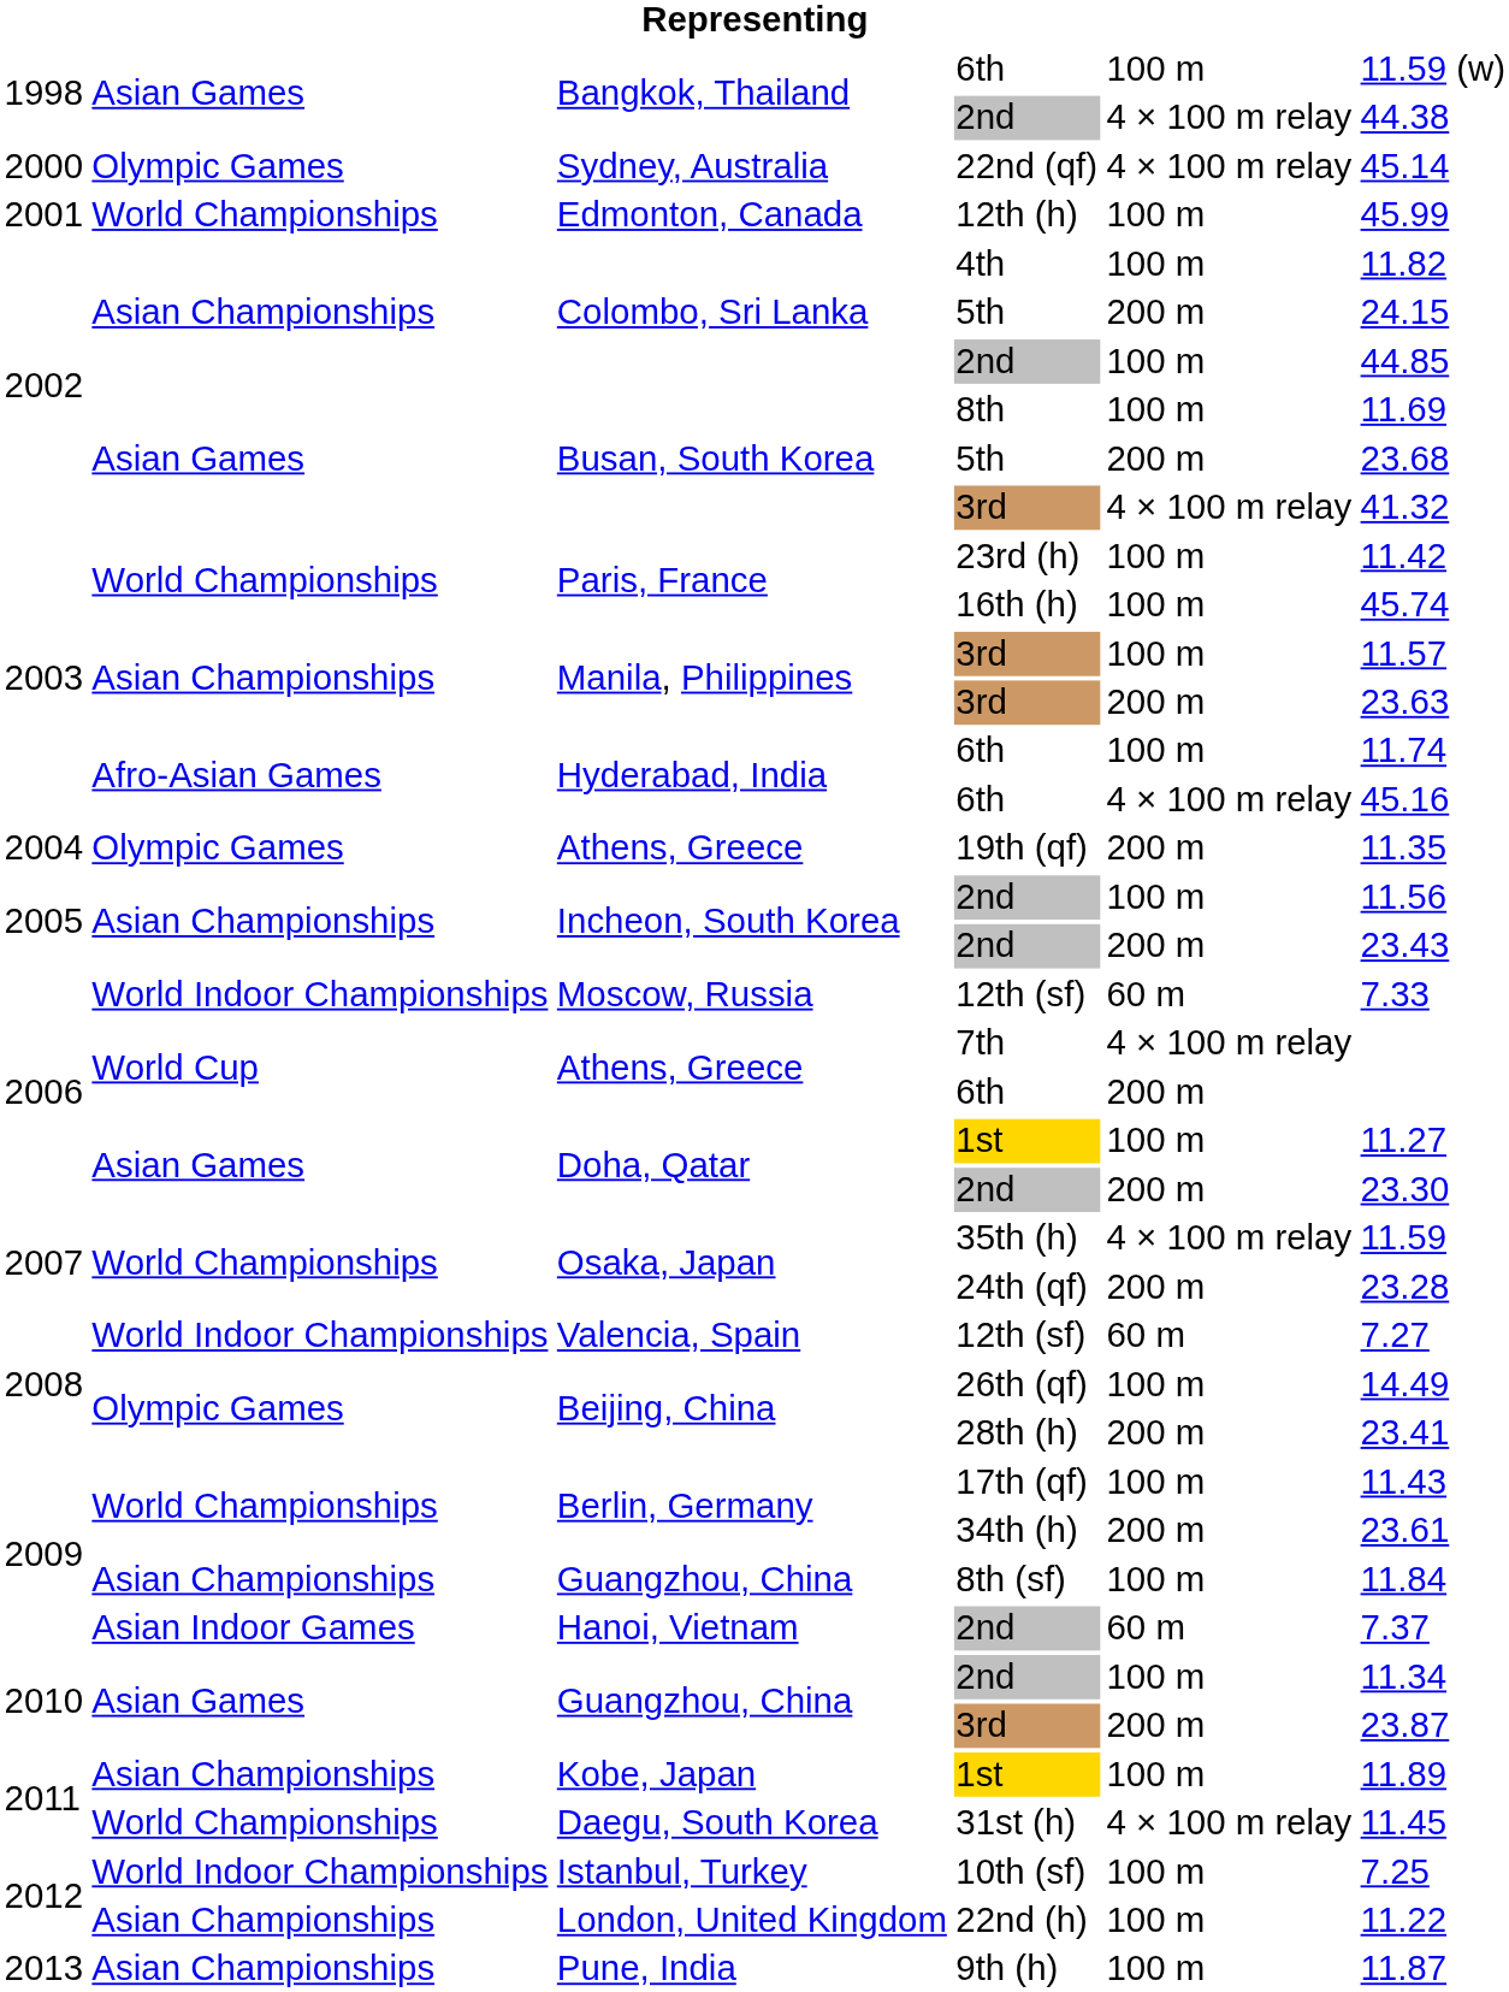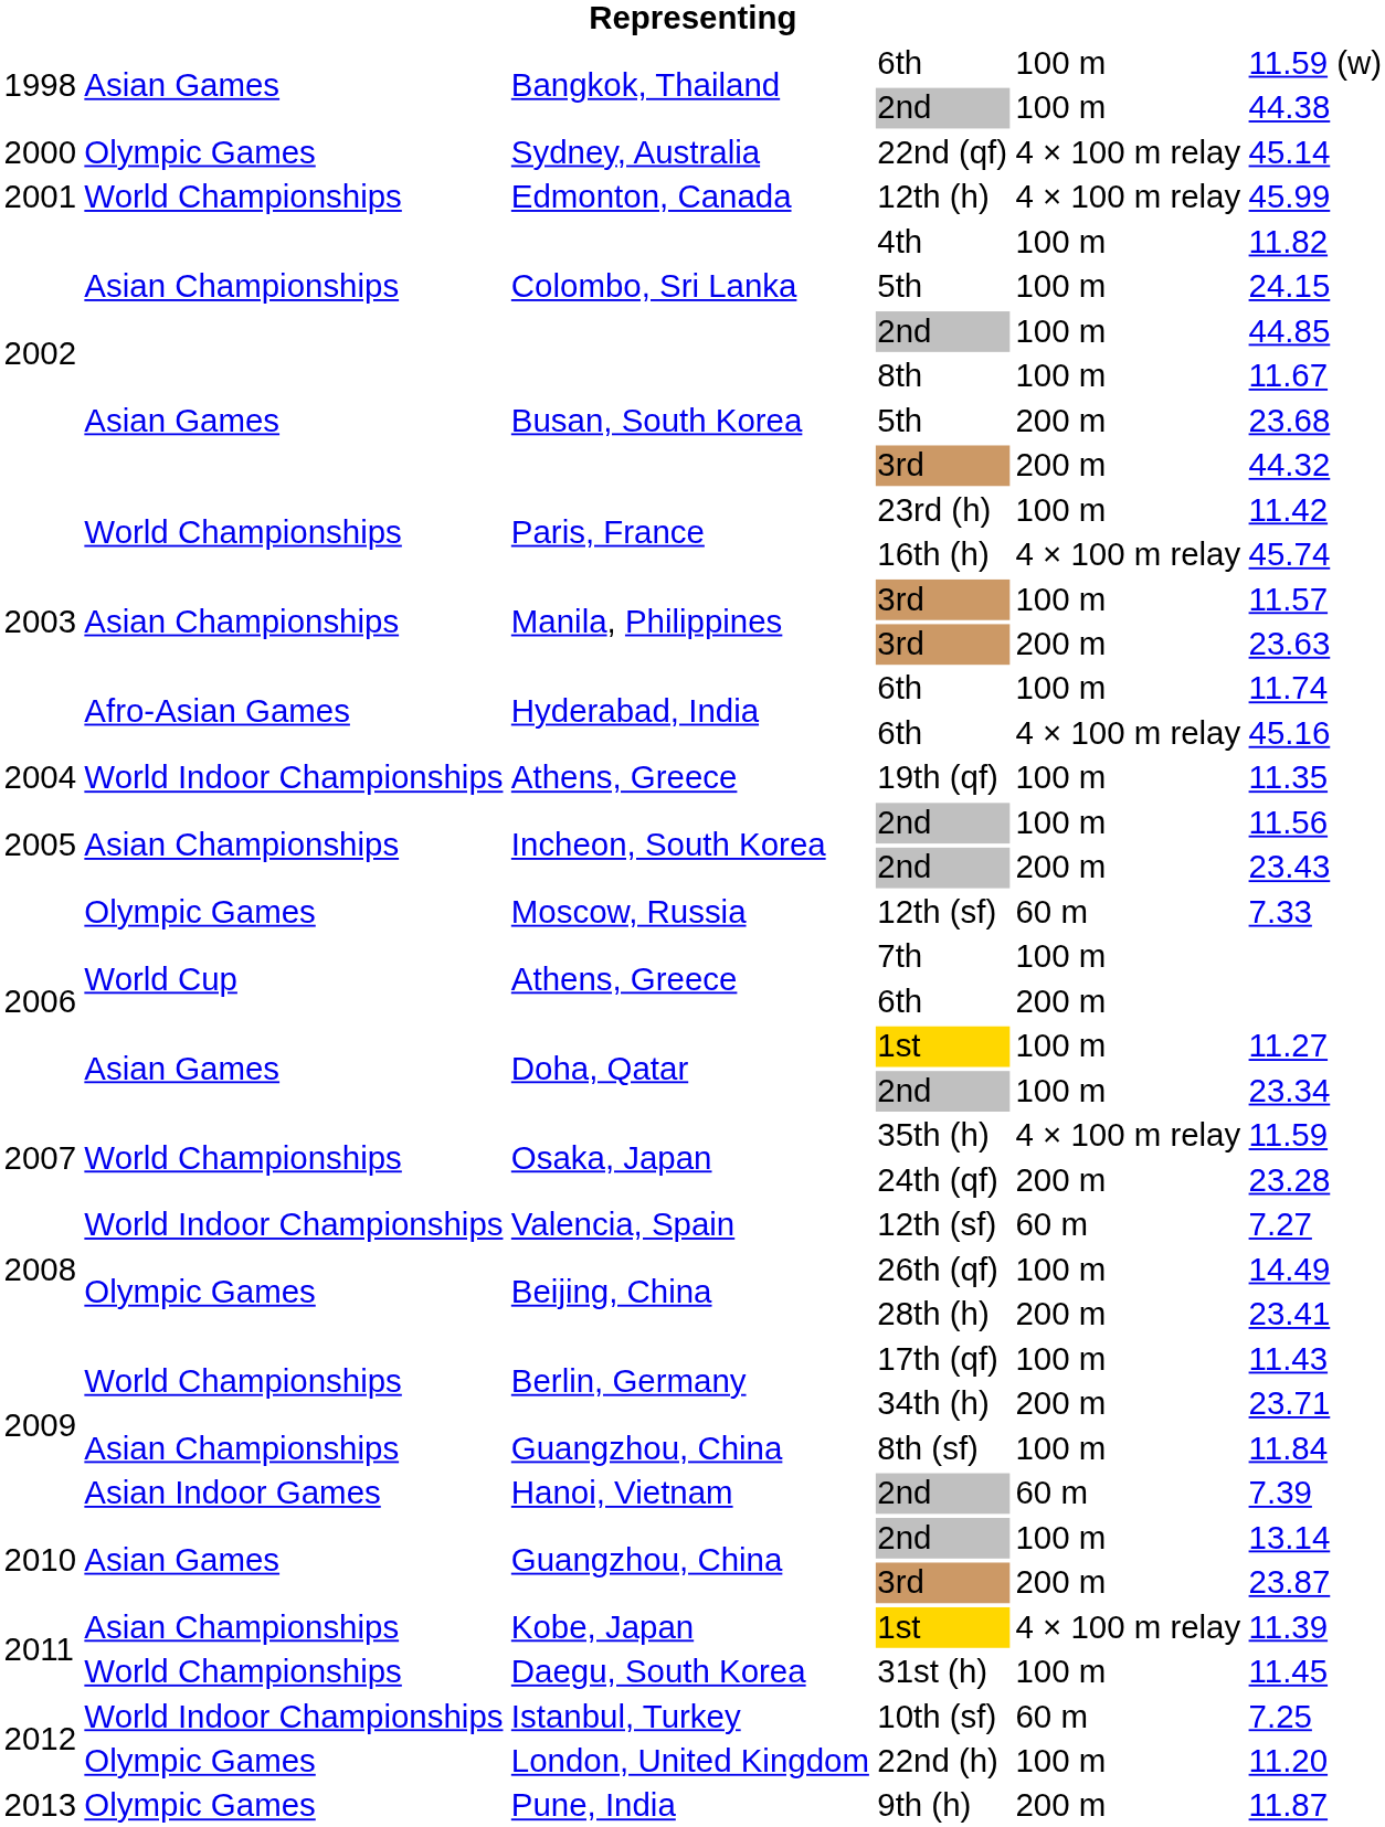 <table>
 <tr>
 <th colspan="6">Representing </th>
 </tr>
 <tr>
 <td rowspan=2>1998</td>
 <td rowspan=2><a href='#'>Asian Games</a></td>
 <td rowspan=2><a href='#'>Bangkok, Thailand</a></td>
 <td>6th</td>
 <td>100 m</td>
 <td><a href='#'>11.59</a> (w)</td>
 </tr>
 <tr>
 <td bgcolor=silver>2nd</td>
-<td>4 × 100 m relay</td>
+<td>100 m</td>
 <td><a href='#'>44.38</a></td>
 </tr>
 <tr>
 <td>2000</td>
 <td><a href='#'>Olympic Games</a></td>
 <td><a href='#'>Sydney, Australia</a></td>
 <td>22nd (qf)</td>
 <td>4 × 100 m relay</td>
 <td><a href='#'>45.14</a></td>
 </tr>
 <tr>
 <td>2001</td>
 <td><a href='#'>World Championships</a></td>
 <td><a href='#'>Edmonton, Canada</a></td>
 <td>12th (h)</td>
-<td>100 m</td>
+<td>4 × 100 m relay</td>
 <td><a href='#'>45.99</a></td>
 </tr>
 <tr>
 <td rowspan=6>2002</td>
 <td rowspan=3><a href='#'>Asian Championships</a></td>
 <td rowspan=3><a href='#'>Colombo, Sri Lanka</a></td>
 <td>4th</td>
 <td>100 m</td>
 <td><a href='#'>11.82</a></td>
 </tr>
 <tr>
 <td>5th</td>
-<td>200 m</td>
+<td>100 m</td>
 <td><a href='#'>24.15</a></td>
 </tr>
 <tr>
 <td bgcolor=silver>2nd</td>
 <td>100 m</td>
 <td><a href='#'>44.85</a></td>
 </tr>
 <tr>
 <td rowspan=3><a href='#'>Asian Games</a></td>
 <td rowspan=3><a href='#'>Busan, South Korea</a></td>
 <td>8th</td>
 <td>100 m</td>
-<td><a href='#'>11.69</a></td>
+<td><a href='#'>11.67</a></td>
 </tr>
 <tr>
 <td>5th</td>
 <td>200 m</td>
 <td><a href='#'>23.68</a></td>
 </tr>
 <tr>
 <td bgcolor="cc9966">3rd</td>
-<td>4 × 100 m relay</td>
-<td><a href='#'>41.32</a></td>
+<td>200 m</td>
+<td><a href='#'>44.32</a></td>
 </tr>
 <tr>
 <td rowspan=6>2003</td>
 <td rowspan=2><a href='#'>World Championships</a></td>
 <td rowspan=2><a href='#'>Paris, France</a></td>
 <td>23rd (h)</td>
 <td>100 m</td>
 <td><a href='#'>11.42</a></td>
 </tr>
 <tr>
 <td>16th (h)</td>
-<td>100 m</td>
+<td>4 × 100 m relay</td>
 <td><a href='#'>45.74</a></td>
 </tr>
 <tr>
 <td rowspan=2><a href='#'>Asian Championships</a></td>
 <td rowspan=2><a href='#'>Manila</a>, <a href='#'>Philippines</a></td>
 <td bgcolor="cc9966">3rd</td>
 <td>100 m</td>
 <td><a href='#'>11.57</a></td>
 </tr>
 <tr>
 <td bgcolor="cc9966">3rd</td>
 <td>200 m</td>
 <td><a href='#'>23.63</a></td>
 </tr>
 <tr>
 <td rowspan=2><a href='#'>Afro-Asian Games</a></td>
 <td rowspan=2><a href='#'>Hyderabad, India</a></td>
 <td>6th</td>
 <td>100 m</td>
 <td><a href='#'>11.74</a></td>
 </tr>
 <tr>
 <td>6th</td>
 <td>4 × 100 m relay</td>
 <td><a href='#'>45.16</a></td>
 </tr>
 <tr>
 <td>2004</td>
-<td><a href='#'>Olympic Games</a></td>
+<td><a href='#'>World Indoor Championships</a></td>
 <td><a href='#'>Athens, Greece</a></td>
 <td>19th (qf)</td>
-<td>200 m</td>
+<td>100 m</td>
 <td><a href='#'>11.35</a></td>
 </tr>
 <tr>
 <td rowspan=2>2005</td>
 <td rowspan=2><a href='#'>Asian Championships</a></td>
 <td rowspan=2><a href='#'>Incheon, South Korea</a></td>
 <td bgcolor="silver">2nd</td>
 <td>100 m</td>
 <td><a href='#'>11.56</a></td>
 </tr>
 <tr>
 <td bgcolor="silver">2nd</td>
 <td>200 m</td>
 <td><a href='#'>23.43</a></td>
 </tr>
 <tr>
 <td rowspan=5>2006</td>
-<td><a href='#'>World Indoor Championships</a></td>
+<td><a href='#'>Olympic Games</a></td>
 <td><a href='#'>Moscow, Russia</a></td>
 <td>12th (sf)</td>
 <td>60 m</td>
 <td><a href='#'>7.33</a></td>
 </tr>
 <tr>
 <td rowspan=2><a href='#'>World Cup</a></td>
 <td rowspan=2><a href='#'>Athens, Greece</a></td>
 <td>7th</td>
-<td>4 × 100 m relay</td>
+<td>100 m</td>
 <td></td>
 </tr>
 <tr>
 <td>6th</td>
 <td>200 m</td>
 <td></td>
 </tr>
 <tr>
 <td rowspan=2><a href='#'>Asian Games</a></td>
 <td rowspan=2><a href='#'>Doha, Qatar</a></td>
 <td bgcolor="gold">1st</td>
 <td>100 m</td>
 <td><a href='#'>11.27</a></td>
 </tr>
 <tr>
 <td bgcolor="silver">2nd</td>
-<td>200 m</td>
-<td><a href='#'>23.30</a></td>
+<td>100 m</td>
+<td><a href='#'>23.34</a></td>
 </tr>
 <tr>
 <td rowspan=2>2007</td>
 <td rowspan=2><a href='#'>World Championships</a></td>
 <td rowspan=2><a href='#'>Osaka, Japan</a></td>
 <td>35th (h)</td>
 <td>4 × 100 m relay</td>
 <td><a href='#'>11.59</a></td>
 </tr>
 <tr>
 <td>24th (qf)</td>
 <td>200 m</td>
 <td><a href='#'>23.28</a></td>
 </tr>
 <tr>
 <td rowspan=3>2008</td>
 <td><a href='#'>World Indoor Championships</a></td>
 <td><a href='#'>Valencia, Spain</a></td>
 <td>12th (sf)</td>
 <td>60 m</td>
 <td><a href='#'>7.27</a></td>
 </tr>
 <tr>
 <td rowspan=2><a href='#'>Olympic Games</a></td>
 <td rowspan=2><a href='#'>Beijing, China</a></td>
 <td>26th (qf)</td>
 <td>100 m</td>
 <td><a href='#'>14.49</a></td>
 </tr>
 <tr>
 <td>28th (h)</td>
 <td>200 m</td>
 <td><a href='#'>23.41</a></td>
 </tr>
 <tr>
 <td rowspan=4>2009</td>
 <td rowspan=2><a href='#'>World Championships</a></td>
 <td rowspan=2><a href='#'>Berlin, Germany</a></td>
 <td>17th (qf)</td>
 <td>100 m</td>
 <td><a href='#'>11.43</a></td>
 </tr>
 <tr>
 <td>34th (h)</td>
 <td>200 m</td>
-<td><a href='#'>23.61</a></td>
+<td><a href='#'>23.71</a></td>
 </tr>
 <tr>
 <td><a href='#'>Asian Championships</a></td>
 <td><a href='#'>Guangzhou, China</a></td>
 <td>8th (sf)</td>
 <td>100 m</td>
 <td><a href='#'>11.84</a></td>
 </tr>
 <tr>
 <td><a href='#'>Asian Indoor Games</a></td>
 <td><a href='#'>Hanoi, Vietnam</a></td>
 <td bgcolor="silver">2nd</td>
 <td>60 m</td>
-<td><a href='#'>7.37</a></td>
+<td><a href='#'>7.39</a></td>
 </tr>
 <tr>
 <td rowspan=2>2010</td>
 <td rowspan=2><a href='#'>Asian Games</a></td>
 <td rowspan=2><a href='#'>Guangzhou, China</a></td>
 <td bgcolor="silver">2nd</td>
 <td>100 m</td>
-<td><a href='#'>11.34</a></td>
+<td><a href='#'>13.14</a></td>
 </tr>
 <tr>
 <td bgcolor="cc9966">3rd</td>
 <td>200 m</td>
 <td><a href='#'>23.87</a></td>
 </tr>
 <tr>
 <td rowspan=2>2011</td>
 <td><a href='#'>Asian Championships</a></td>
 <td><a href='#'>Kobe, Japan</a></td>
 <td bgcolor="gold">1st</td>
-<td>100 m</td>
-<td><a href='#'>11.89</a></td>
+<td>4 × 100 m relay</td>
+<td><a href='#'>11.39</a></td>
 </tr>
 <tr>
 <td><a href='#'>World Championships</a></td>
 <td><a href='#'>Daegu, South Korea</a></td>
 <td>31st (h)</td>
-<td>4 × 100 m relay</td>
+<td>100 m</td>
 <td><a href='#'>11.45</a></td>
 </tr>
 <tr>
 <td rowspan=2>2012</td>
 <td><a href='#'>World Indoor Championships</a></td>
 <td><a href='#'>Istanbul, Turkey</a></td>
 <td>10th (sf)</td>
-<td>100 m</td>
+<td>60 m</td>
 <td><a href='#'>7.25</a></td>
 </tr>
 <tr>
-<td><a href='#'>Asian Championships</a></td>
+<td><a href='#'>Olympic Games</a></td>
 <td><a href='#'>London, United Kingdom</a></td>
 <td>22nd (h)</td>
 <td>100 m</td>
-<td><a href='#'>11.22</a></td>
+<td><a href='#'>11.20</a></td>
 </tr>
 <tr>
 <td>2013</td>
-<td><a href='#'>Asian Championships</a></td>
+<td><a href='#'>Olympic Games</a></td>
 <td><a href='#'>Pune, India</a></td>
 <td>9th (h)</td>
-<td>100 m</td>
+<td>200 m</td>
 <td><a href='#'>11.87</a></td>
 </tr>
 </table>
